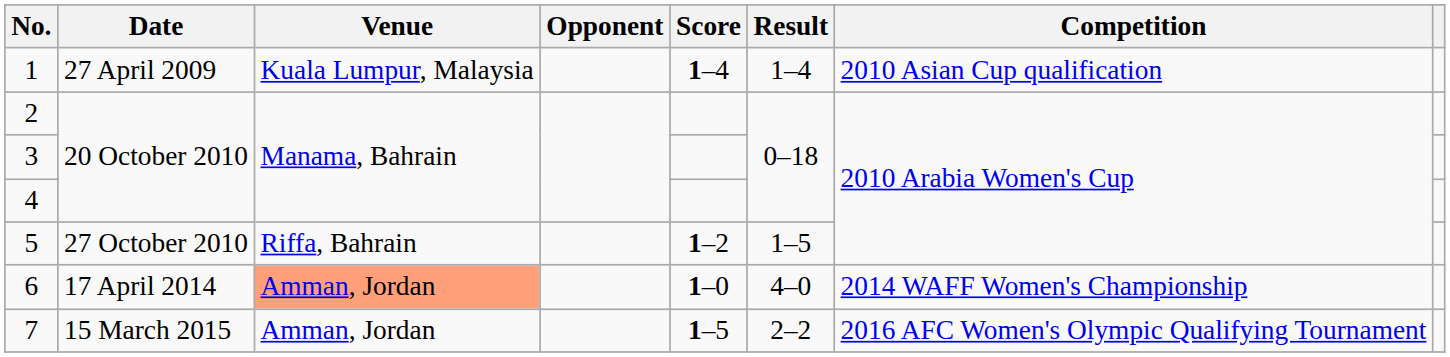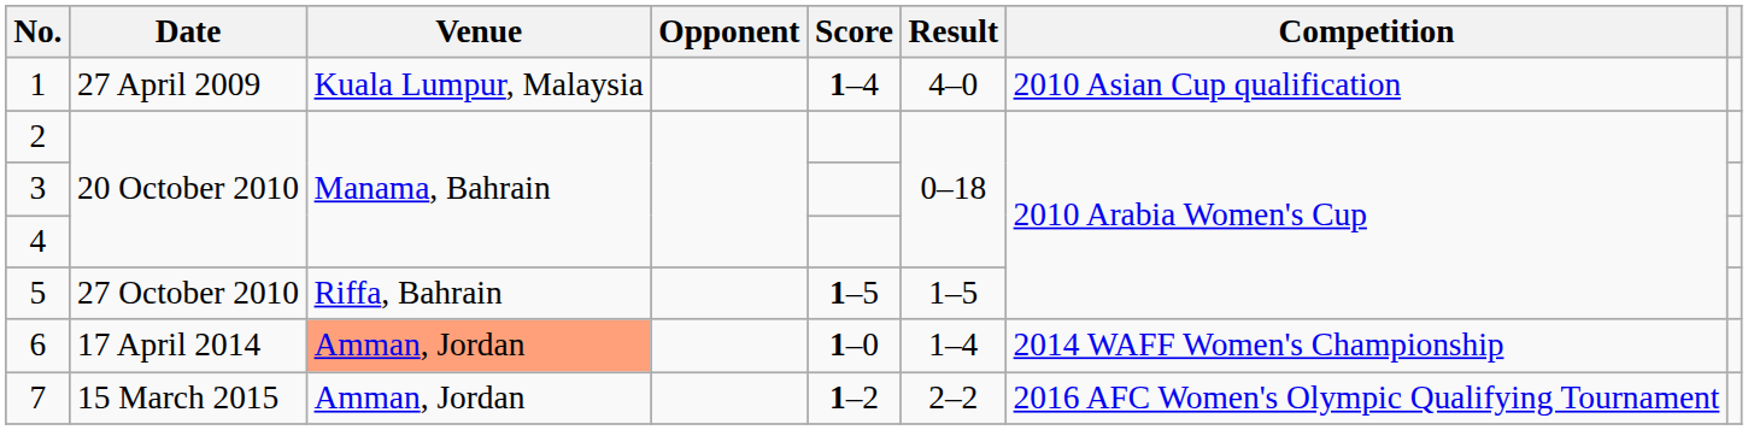 <table class="wikitable sortable">
 <tr>
 <th scope="col">No.</th>
 <th scope="col">Date</th>
 <th scope="col">Venue</th>
 <th scope="col">Opponent</th>
 <th scope="col">Score</th>
 <th scope="col">Result</th>
 <th scope="col">Competition</th>
 <th scope="col" class="unsortable"></th>
 </tr>
 <tr>
 <td align="center">1</td>
 <td>27 April 2009</td>
 <td><a href='#'>Kuala Lumpur</a>, Malaysia</td>
 <td></td>
 <td align="center"><strong>1</strong>–4</td>
-<td align="center">1–4</td>
+<td align="center">4–0</td>
 <td><a href='#'>2010 Asian Cup qualification</a></td>
 <td></td>
 </tr>
 <tr>
 <td align="center">2</td>
 <td rowspan="3">20 October 2010</td>
 <td rowspan="3"><a href='#'>Manama</a>, Bahrain</td>
 <td rowspan="3"></td>
 <td align="center"></td>
 <td rowspan="3" style="text-align:center">0–18</td>
 <td rowspan=4><a href='#'>2010 Arabia Women's Cup</a></td>
 <td></td>
 </tr>
 <tr>
 <td align="center">3</td>
 <td></td>
 <td></td>
 </tr>
 <tr>
 <td align="center">4</td>
 <td></td>
 <td></td>
 </tr>
 <tr>
 <td align="center">5</td>
 <td>27 October 2010</td>
 <td><a href='#'>Riffa</a>, Bahrain</td>
 <td></td>
-<td align="center"><strong>1</strong>–2</td>
+<td align="center"><strong>1</strong>–5</td>
 <td align="center">1–5</td>
 <td></td>
 </tr>
 <tr>
 <td align="center">6</td>
 <td>17 April 2014</td>
 <td style="background: lightsalmon;"><a href='#'>Amman</a>, Jordan</td>
 <td></td>
 <td align="center"><strong>1</strong>–0</td>
-<td align="center">4–0</td>
+<td align="center">1–4</td>
 <td><a href='#'>2014 WAFF Women's Championship</a></td>
 <td></td>
 </tr>
 <tr>
 <td align="center">7</td>
 <td>15 March 2015</td>
 <td><a href='#'>Amman</a>, Jordan</td>
 <td></td>
-<td align="center"><strong>1</strong>–5</td>
+<td align="center"><strong>1</strong>–2</td>
 <td align="center">2–2</td>
 <td><a href='#'>2016 AFC Women's Olympic Qualifying Tournament</a></td>
 <td></td>
 </tr>
 </table>
